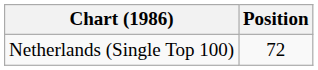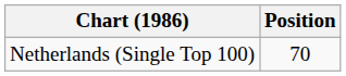 <table class="wikitable sortable">
 <tr>
 <th>Chart (1986)</th>
 <th>Position</th>
 </tr>
 <tr>
 <td>Netherlands (Single Top 100)</td>
-<td align="center">72</td>
+<td align="center">70</td>
 </tr>
 </table>
